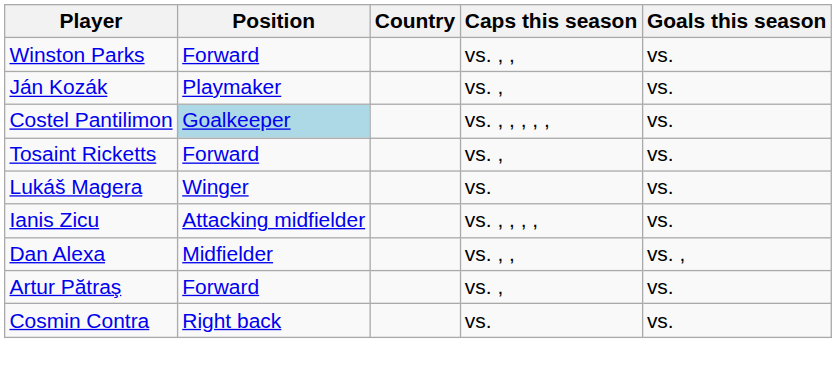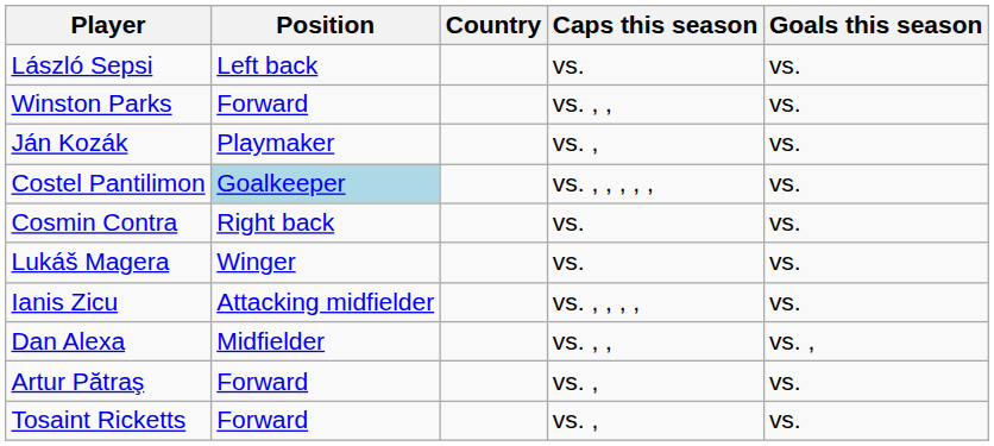 <table class="wikitable sortable">
 <tr>
 <th>Player</th>
 <th>Position</th>
 <th>Country</th>
 <th>Caps this season</th>
 <th>Goals this season</th>
+</tr>
+<tr>
+<td><a href='#'>László Sepsi</a></td>
+<td><a href='#'>Left back</a></td>
+<td></td>
+<td>vs. </td>
+<td>vs.</td>
 </tr>
 <tr>
 <td><a href='#'>Winston Parks</a></td>
 <td><a href='#'>Forward</a></td>
 <td></td>
 <td>vs. , , </td>
 <td>vs. </td>
 </tr>
 <tr>
 <td><a href='#'>Ján Kozák</a></td>
 <td><a href='#'>Playmaker</a></td>
 <td></td>
 <td>vs. , </td>
 <td>vs.</td>
 </tr>
 <tr>
 <td><a href='#'>Costel Pantilimon</a></td>
 <td style="background: lightblue;"><a href='#'>Goalkeeper</a></td>
 <td></td>
 <td>vs. , , , , , </td>
 <td>vs.</td>
 </tr>
 <tr>
-<td><a href='#'>Tosaint Ricketts</a></td>
-<td><a href='#'>Forward</a></td>
+<td><a href='#'>Cosmin Contra</a></td>
+<td><a href='#'>Right back</a></td>
 <td></td>
-<td>vs. , </td>
+<td>vs. </td>
 <td>vs.</td>
 </tr>
 <tr>
 <td><a href='#'>Lukáš Magera</a></td>
 <td><a href='#'>Winger</a></td>
 <td></td>
 <td>vs. </td>
 <td>vs.</td>
 </tr>
 <tr>
 <td><a href='#'>Ianis Zicu</a></td>
 <td><a href='#'>Attacking midfielder</a></td>
 <td></td>
 <td>vs. , , , , </td>
 <td>vs. </td>
 </tr>
 <tr>
 <td><a href='#'>Dan Alexa</a></td>
 <td><a href='#'>Midfielder</a></td>
 <td></td>
 <td>vs. , , </td>
 <td>vs. , </td>
 </tr>
 <tr>
 <td><a href='#'>Artur Pătraş</a></td>
 <td><a href='#'>Forward</a></td>
 <td></td>
 <td>vs. , </td>
 <td>vs.</td>
 </tr>
 <tr>
-<td><a href='#'>Cosmin Contra</a></td>
-<td><a href='#'>Right back</a></td>
+<td><a href='#'>Tosaint Ricketts</a></td>
+<td><a href='#'>Forward</a></td>
 <td></td>
-<td>vs. </td>
+<td>vs. , </td>
 <td>vs.</td>
 </tr>
 </table>
